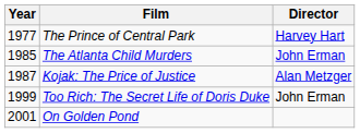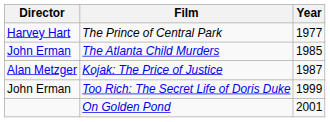 <table class="wikitable">
 <tr>
+<th>Director</th>
+<th>Film</th>
 <th>Year</th>
-<th>Film</th>
-<th>Director</th>
 </tr>
 <tr>
+<td><a href='#'>Harvey Hart</a></td>
+<td><em>The Prince of Central Park</em></td>
 <td>1977</td>
-<td><em>The Prince of Central Park</em></td>
-<td><a href='#'>Harvey Hart</a></td>
 </tr>
 <tr>
+<td><a href='#'>John Erman</a></td>
+<td><em><a href='#'>The Atlanta Child Murders</a></em></td>
 <td>1985</td>
-<td><em><a href='#'>The Atlanta Child Murders</a></em></td>
-<td><a href='#'>John Erman</a></td>
 </tr>
 <tr>
+<td><a href='#'>Alan Metzger</a></td>
+<td><em><a href='#'>Kojak: The Price of Justice</a></em></td>
 <td>1987</td>
-<td><em><a href='#'>Kojak: The Price of Justice</a></em></td>
-<td><a href='#'>Alan Metzger</a></td>
 </tr>
 <tr>
+<td>John Erman</td>
+<td><em><a href='#'>Too Rich: The Secret Life of Doris Duke</a></em></td>
 <td>1999</td>
-<td><em><a href='#'>Too Rich: The Secret Life of Doris Duke</a></em></td>
-<td>John Erman</td>
 </tr>
 <tr>
+<td></td>
+<td><em><a href='#'>On Golden Pond</a></em></td>
 <td>2001</td>
-<td><em><a href='#'>On Golden Pond</a></em></td>
-<td></td>
 </tr>
 </table>
